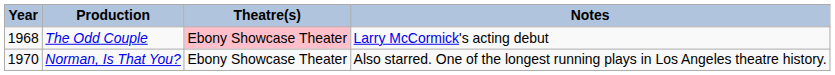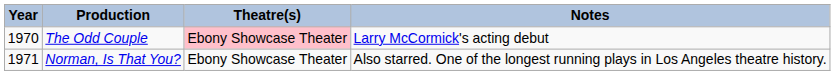 <table class="wikitable" style="font-size:90%;">
 <tr>
 <th style="background:#B0C4DE;">Year</th>
 <th style="background:#B0C4DE;">Production</th>
 <th style="background:#B0C4DE;">Theatre(s)</th>
 <th style="background:#B0C4DE;">Notes</th>
 </tr>
 <tr>
-<td>1968</td>
+<td>1970</td>
 <td><em><a href='#'>The Odd Couple</a></em></td>
 <td style="background: pink;">Ebony Showcase Theater</td>
 <td><a href='#'>Larry McCormick</a>'s acting debut</td>
 </tr>
 <tr>
-<td>1970</td>
+<td>1971</td>
 <td><em><a href='#'>Norman, Is That You?</a></em></td>
 <td>Ebony Showcase Theater</td>
 <td>Also starred. One of the longest running plays in Los Angeles theatre history.</td>
 </tr>
 </table>
